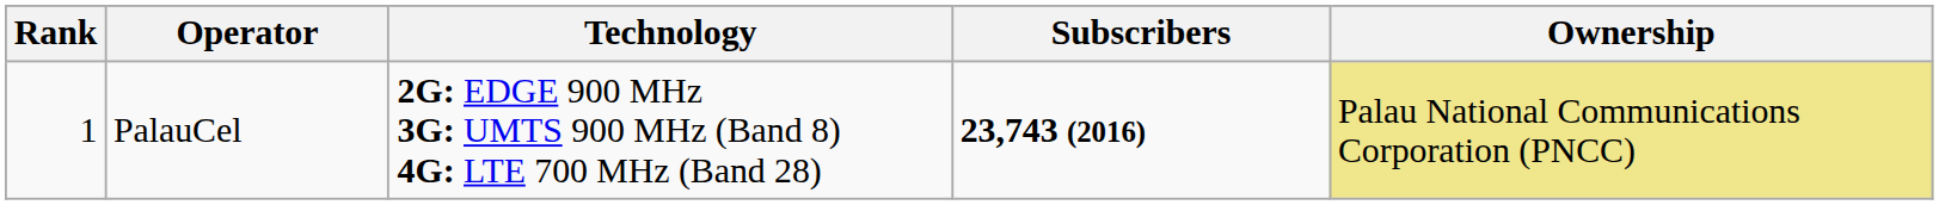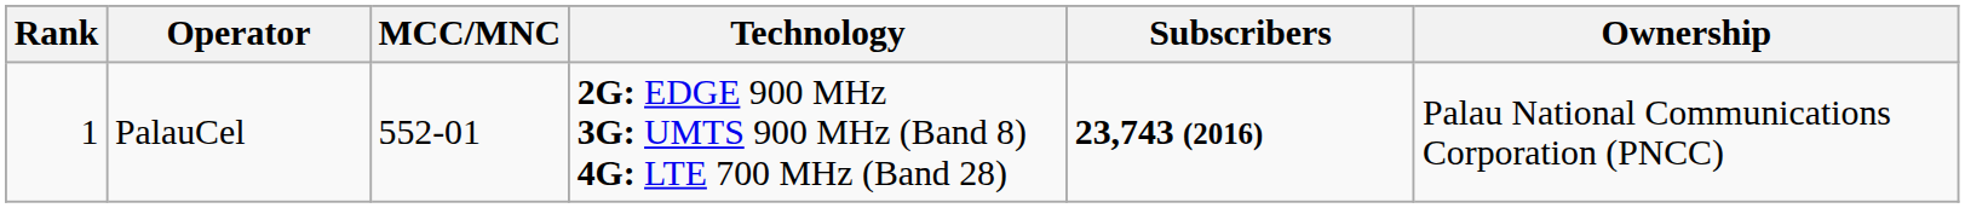 <table class="wikitable">
 <tr>
 <th style="width:3%;">Rank</th>
 <th style="width:15%;">Operator</th>
+<th>MCC/MNC</th>
 <th style="width:30%;">Technology</th>
 <th style="width:20%;">Subscribers</th>
 <th style="width:32%;">Ownership</th>
 </tr>
 <tr>
 <td align=right>1</td>
 <td>PalauCel</td>
+<td>552-01</td>
 <td><strong>2G:</strong> <a href='#'>EDGE</a> 900 MHz<br><strong>3G:</strong> <a href='#'>UMTS</a> 900 MHz (Band 8)<br><strong>4G:</strong> <a href='#'>LTE</a> 700 MHz (Band 28)</td>
 <td><strong>23,743 <small>(2016)</small></strong></td>
-<td style="background: khaki;">Palau National Communications Corporation (PNCC)</td>
+<td>Palau National Communications Corporation (PNCC)</td>
 </tr>
 </table>
